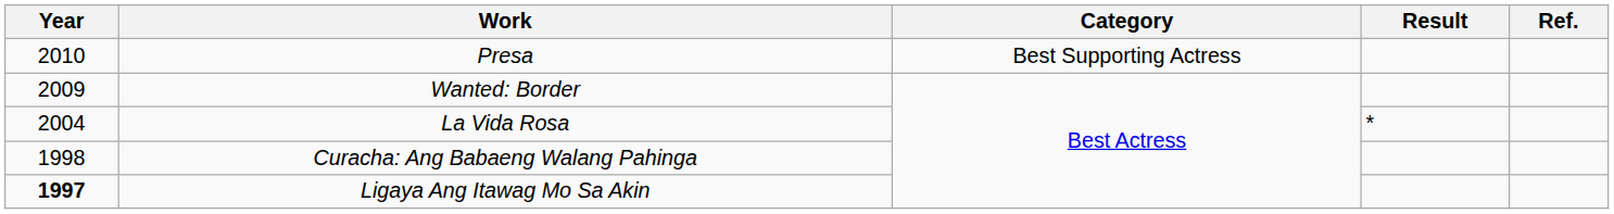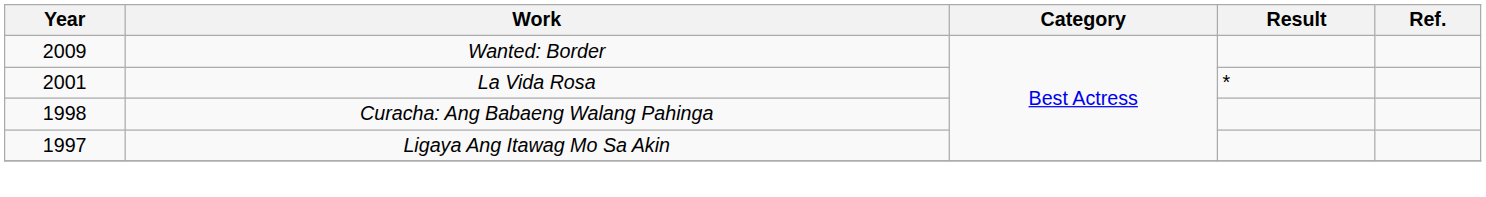 <table width="95%" class="wikitable sortable">
 <tr>
 <th>Year</th>
 <th>Work</th>
 <th>Category</th>
 <th>Result</th>
 <th>Ref.</th>
 </tr>
 <tr>
-<td align="center">2010</td>
-<td align="center"><em>Presa</em></td>
-<td align="center">Best Supporting Actress</td>
-<td></td>
-<td></td>
-</tr>
-<tr>
 <td align="center">2009</td>
 <td align="center"><em>Wanted: Border</em></td>
 <td rowspan=4 align="center"><a href='#'>Best Actress</a></td>
 <td></td>
 <td></td>
 </tr>
 <tr>
-<td align="center">2004</td>
+<td align="center">2001</td>
 <td align="center"><em>La Vida Rosa</em></td>
 <td>*</td>
 <td></td>
 </tr>
 <tr>
 <td align="center">1998</td>
 <td align="center"><em>Curacha: Ang Babaeng Walang Pahinga</em></td>
 <td></td>
 <td></td>
 </tr>
 <tr>
-<td align="center"><strong>1997</strong></td>
+<td align="center">1997</td>
 <td align="center"><em>Ligaya Ang Itawag Mo Sa Akin</em></td>
 <td></td>
 <td></td>
 </tr>
 <tr>
 </tr>
 </table>
